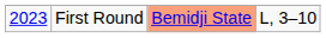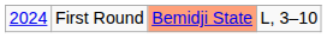 <table class="wikitable">
 <tr>
 </tr>
 <tr>
-<td><a href='#'>2023</a></td>
+<td><a href='#'>2024</a></td>
 <td>First Round</td>
 <td style="background: lightsalmon;"><a href='#'>Bemidji State</a></td>
 <td>L, 3–10</td>
 </tr>
 </table>
